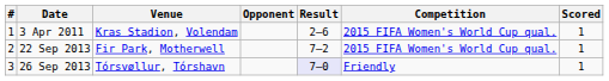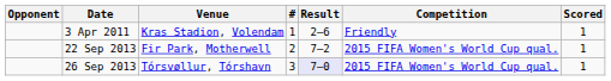 <table class="wikitable">
 <tr>
-<th>#</th>
+<th>Opponent</th>
 <th>Date</th>
 <th>Venue</th>
-<th>Opponent</th>
+<th>#</th>
 <th>Result</th>
 <th>Competition</th>
 <th>Scored</th>
 </tr>
 <tr>
-<td>1</td>
+<td></td>
 <td>3 Apr 2011</td>
 <td><a href='#'>Kras Stadion</a>, <a href='#'>Volendam</a></td>
-<td></td>
+<td>1</td>
 <td align="center">2–6</td>
-<td><a href='#'>2015 FIFA Women's World Cup qual.</a></td>
+<td><a href='#'>Friendly</a></td>
 <td align="center">1</td>
 </tr>
 <tr>
-<td>2</td>
+<td></td>
 <td>22 Sep 2013</td>
 <td><a href='#'>Fir Park</a>, <a href='#'>Motherwell</a></td>
-<td></td>
+<td>2</td>
 <td align="center">7–2</td>
 <td><a href='#'>2015 FIFA Women's World Cup qual.</a></td>
 <td align="center">1</td>
 </tr>
 <tr>
-<td>3</td>
+<td></td>
 <td>26 Sep 2013</td>
 <td><a href='#'>Tórsvøllur</a>, <a href='#'>Tórshavn</a></td>
-<td></td>
+<td>3</td>
 <td align="center" style="background: lavender;">7–0</td>
-<td><a href='#'>Friendly</a></td>
+<td><a href='#'>2015 FIFA Women's World Cup qual.</a></td>
 <td align="center">1</td>
 </tr>
 </table>
